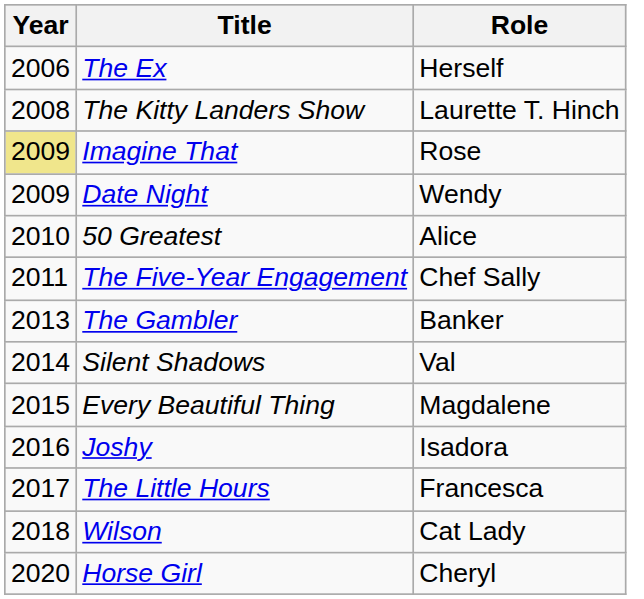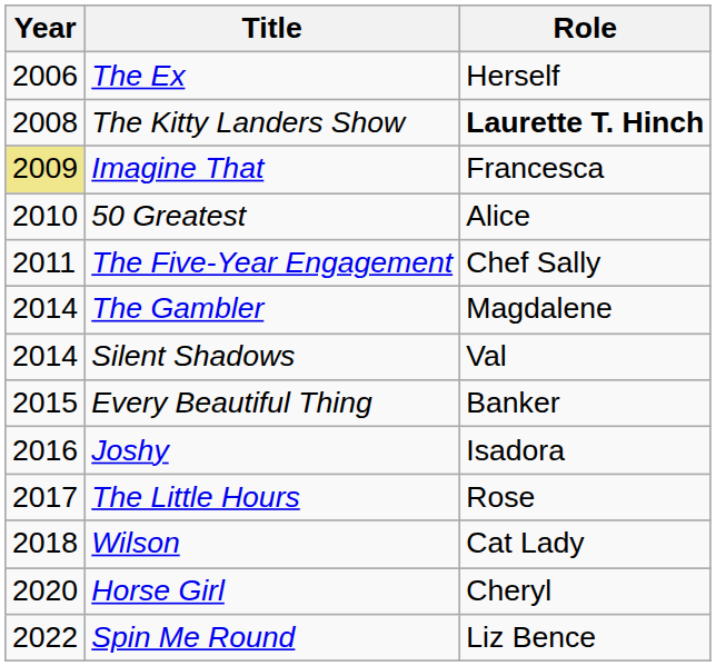 <table class="wikitable sortable">
 <tr>
 <th>Year</th>
 <th>Title</th>
 <th>Role</th>
 </tr>
 <tr>
 <td>2006</td>
 <td><em><a href='#'>The Ex</a></em></td>
 <td>Herself</td>
 </tr>
 <tr>
 <td>2008</td>
 <td><em>The Kitty Landers Show</em></td>
-<td>Laurette T. Hinch</td>
+<td><strong>Laurette T. Hinch</strong></td>
 </tr>
 <tr>
 <td style="background: khaki;">2009</td>
 <td><em><a href='#'>Imagine That</a></em></td>
-<td>Rose</td>
-</tr>
-<tr>
-<td>2009</td>
-<td><em><a href='#'>Date Night</a></em></td>
-<td>Wendy</td>
+<td>Francesca</td>
 </tr>
 <tr>
 <td>2010</td>
 <td><em>50 Greatest</em></td>
 <td>Alice</td>
 </tr>
 <tr>
 <td>2011</td>
 <td><em><a href='#'>The Five-Year Engagement</a></em></td>
 <td>Chef Sally</td>
 </tr>
 <tr>
-<td>2013</td>
+<td>2014</td>
 <td><em><a href='#'>The Gambler</a></em></td>
-<td>Banker</td>
+<td>Magdalene</td>
 </tr>
 <tr>
 <td>2014</td>
 <td><em>Silent Shadows</em></td>
 <td>Val</td>
 </tr>
 <tr>
 <td>2015</td>
 <td><em>Every Beautiful Thing</em></td>
-<td>Magdalene</td>
+<td>Banker</td>
 </tr>
 <tr>
 <td>2016</td>
 <td><em><a href='#'>Joshy</a></em></td>
 <td>Isadora</td>
 </tr>
 <tr>
 <td>2017</td>
 <td><em><a href='#'>The Little Hours</a></em></td>
-<td>Francesca</td>
+<td>Rose</td>
 </tr>
 <tr>
 <td>2018</td>
 <td><em><a href='#'>Wilson</a></em></td>
 <td>Cat Lady</td>
 </tr>
 <tr>
 <td>2020</td>
 <td><em><a href='#'>Horse Girl</a></em></td>
 <td>Cheryl</td>
 </tr>
+<tr>
+<td>2022</td>
+<td><em><a href='#'>Spin Me Round</a></em></td>
+<td>Liz Bence</td>
+</tr>
 </table>
